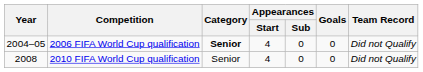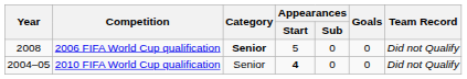 <table class="wikitable" style="text-align: center;">
 <tr>
 <th rowspan="2">Year</th>
 <th rowspan="2">Competition</th>
 <th rowspan="2">Category</th>
 <th colspan="2">Appearances</th>
 <th rowspan="2">Goals</th>
 <th rowspan="2">Team Record</th>
 </tr>
 <tr>
 <th>Start</th>
 <th>Sub</th>
 </tr>
 <tr>
-<td>2004–05</td>
+<td>2008</td>
 <td><a href='#'>2006 FIFA World Cup qualification</a></td>
 <td><strong>Senior</strong></td>
-<td>4</td>
+<td>5</td>
 <td>0</td>
 <td>0</td>
 <td><em>Did not Qualify</em></td>
 </tr>
 <tr>
-<td>2008</td>
+<td>2004–05</td>
 <td><a href='#'>2010 FIFA World Cup qualification</a></td>
 <td>Senior</td>
-<td>4</td>
+<td><strong>4</strong></td>
 <td>0</td>
 <td>0</td>
 <td><em>Did not Qualify</em></td>
 </tr>
 </table>
